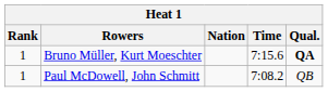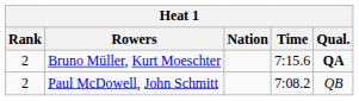 <table class="wikitable" style="text-align:center">
 <tr>
 <th colspan=5 align=center><strong>Heat 1</strong></th>
 </tr>
 <tr>
 <th>Rank</th>
 <th>Rowers</th>
 <th>Nation</th>
 <th>Time</th>
 <th>Qual.</th>
 </tr>
 <tr>
-<td>1</td>
+<td>2</td>
 <td align=left><a href='#'>Bruno Müller</a>, <a href='#'>Kurt Moeschter</a></td>
 <td align=left></td>
 <td>7:15.6</td>
 <td><strong>QA</strong></td>
 </tr>
 <tr>
-<td>1</td>
+<td>2</td>
 <td align=left><a href='#'>Paul McDowell</a>, <a href='#'>John Schmitt</a></td>
 <td align=left></td>
 <td>7:08.2</td>
 <td><em>QB</em></td>
 </tr>
 </table>
